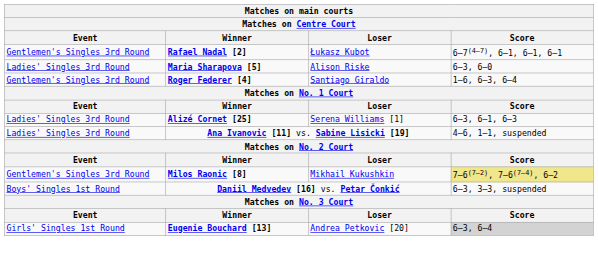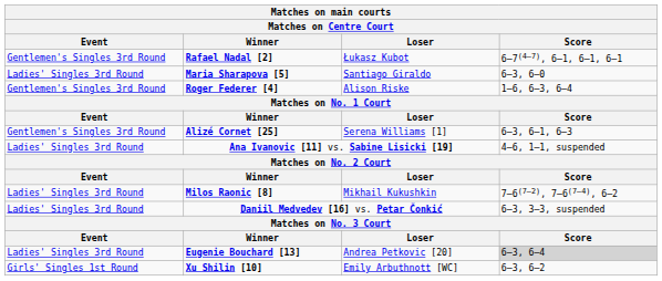 <table class="wikitable collapsible uncollapsed" style="margin:auto;">
 <tr>
 <th colspan="4" style="white-space:nowrap;">Matches on main courts</th>
 </tr>
 <tr>
 <th colspan="4">Matches on <a href='#'>Centre Court</a></th>
 </tr>
 <tr>
 <th width=250>Event</th>
 <th width=220>Winner</th>
 <th width=220>Loser</th>
 <th width=220>Score</th>
 </tr>
 <tr>
 <td><a href='#'>Gentlemen's Singles 3rd Round</a></td>
 <td> <strong><a href='#'>Rafael Nadal</a> [2]</strong></td>
 <td> <a href='#'>Łukasz Kubot</a></td>
 <td>6–7<sup>(4–7)</sup>, 6–1, 6–1, 6–1</td>
 </tr>
 <tr>
 <td><a href='#'>Ladies' Singles 3rd Round</a></td>
 <td> <strong><a href='#'>Maria Sharapova</a> [5]</strong></td>
-<td> <a href='#'>Alison Riske</a></td>
+<td> <a href='#'>Santiago Giraldo</a></td>
 <td>6–3, 6–0</td>
 </tr>
 <tr>
 <td><a href='#'>Gentlemen's Singles 3rd Round</a></td>
 <td> <strong><a href='#'>Roger Federer</a> [4]</strong></td>
-<td> <a href='#'>Santiago Giraldo</a></td>
+<td> <a href='#'>Alison Riske</a></td>
 <td>1–6, 6–3, 6–4</td>
 </tr>
 <tr>
 <th colspan="4">Matches on <a href='#'>No. 1 Court</a></th>
 </tr>
 <tr>
 <th width=250>Event</th>
 <th width=220>Winner</th>
 <th width=220>Loser</th>
 <th width=220>Score</th>
 </tr>
 <tr>
-<td><a href='#'>Ladies' Singles 3rd Round</a></td>
+<td><a href='#'>Gentlemen's Singles 3rd Round</a></td>
 <td> <strong><a href='#'>Alizé Cornet</a> [25]</strong></td>
 <td> <a href='#'>Serena Williams</a> [1]</td>
 <td>6–3, 6–1, 6–3</td>
 </tr>
 <tr>
 <td><a href='#'>Ladies' Singles 3rd Round</a></td>
 <td style="text-align:center;" colspan="2"> <strong><a href='#'>Ana Ivanovic</a> [11]</strong> vs.  <strong><a href='#'>Sabine Lisicki</a> [19]</strong></td>
 <td>4–6, 1–1, suspended</td>
 </tr>
 <tr>
 <th colspan="4">Matches on <a href='#'>No. 2 Court</a></th>
 </tr>
 <tr>
 <th width=250>Event</th>
 <th width=220>Winner</th>
 <th width=220>Loser</th>
 <th width=220>Score</th>
 </tr>
 <tr>
-<td><a href='#'>Gentlemen's Singles 3rd Round</a></td>
+<td><a href='#'>Ladies' Singles 3rd Round</a></td>
 <td> <strong><a href='#'>Milos Raonic</a> [8]</strong></td>
 <td> <a href='#'>Mikhail Kukushkin</a></td>
-<td style="background: khaki;">7–6<sup>(7–2)</sup>, 7–6<sup>(7–4)</sup>, 6–2</td>
+<td>7–6<sup>(7–2)</sup>, 7–6<sup>(7–4)</sup>, 6–2</td>
 </tr>
 <tr>
-<td><a href='#'>Boys' Singles 1st Round</a></td>
+<td><a href='#'>Ladies' Singles 3rd Round</a></td>
 <td style="text-align:center;" colspan="2"> <strong><a href='#'>Daniil Medvedev</a> [16]</strong> vs.  <strong><a href='#'>Petar Čonkić</a></strong></td>
 <td>6–3, 3–3, suspended</td>
 </tr>
 <tr>
 <th colspan="4">Matches on <a href='#'>No. 3 Court</a></th>
 </tr>
 <tr>
 <th width=250>Event</th>
 <th width=220>Winner</th>
 <th width=220>Loser</th>
 <th width=220>Score</th>
 </tr>
 <tr>
-<td><a href='#'>Girls' Singles 1st Round</a></td>
+<td><a href='#'>Ladies' Singles 3rd Round</a></td>
 <td> <strong><a href='#'>Eugenie Bouchard</a> [13]</strong></td>
 <td> <a href='#'>Andrea Petkovic</a> [20]</td>
 <td style="background: lightgrey;">6–3, 6–4</td>
 </tr>
+<tr>
+<td><a href='#'>Girls' Singles 1st Round</a></td>
+<td> <strong><a href='#'>Xu Shilin</a> [10]</strong></td>
+<td> <a href='#'>Emily Arbuthnott</a> [WC]</td>
+<td>6–3, 6–2</td>
+</tr>
 </table>
